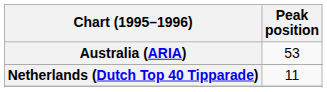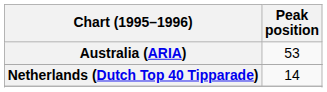 <table class="wikitable plainrowheaders sortable">
 <tr>
 <th>Chart (1995–1996)</th>
 <th>Peak<br>position</th>
 </tr>
 <tr>
 <th scope="row">Australia (<a href='#'>ARIA</a>)</th>
 <td align="center">53</td>
 </tr>
 <tr>
 </tr>
 <tr>
 </tr>
 <tr>
 <th scope="row">Netherlands (<a href='#'>Dutch Top 40 Tipparade</a>)</th>
-<td align="center">11</td>
+<td align="center">14</td>
 </tr>
 <tr>
 </tr>
 <tr>
 </tr>
 <tr>
 </tr>
 <tr>
 </tr>
 <tr>
 </tr>
 </table>
